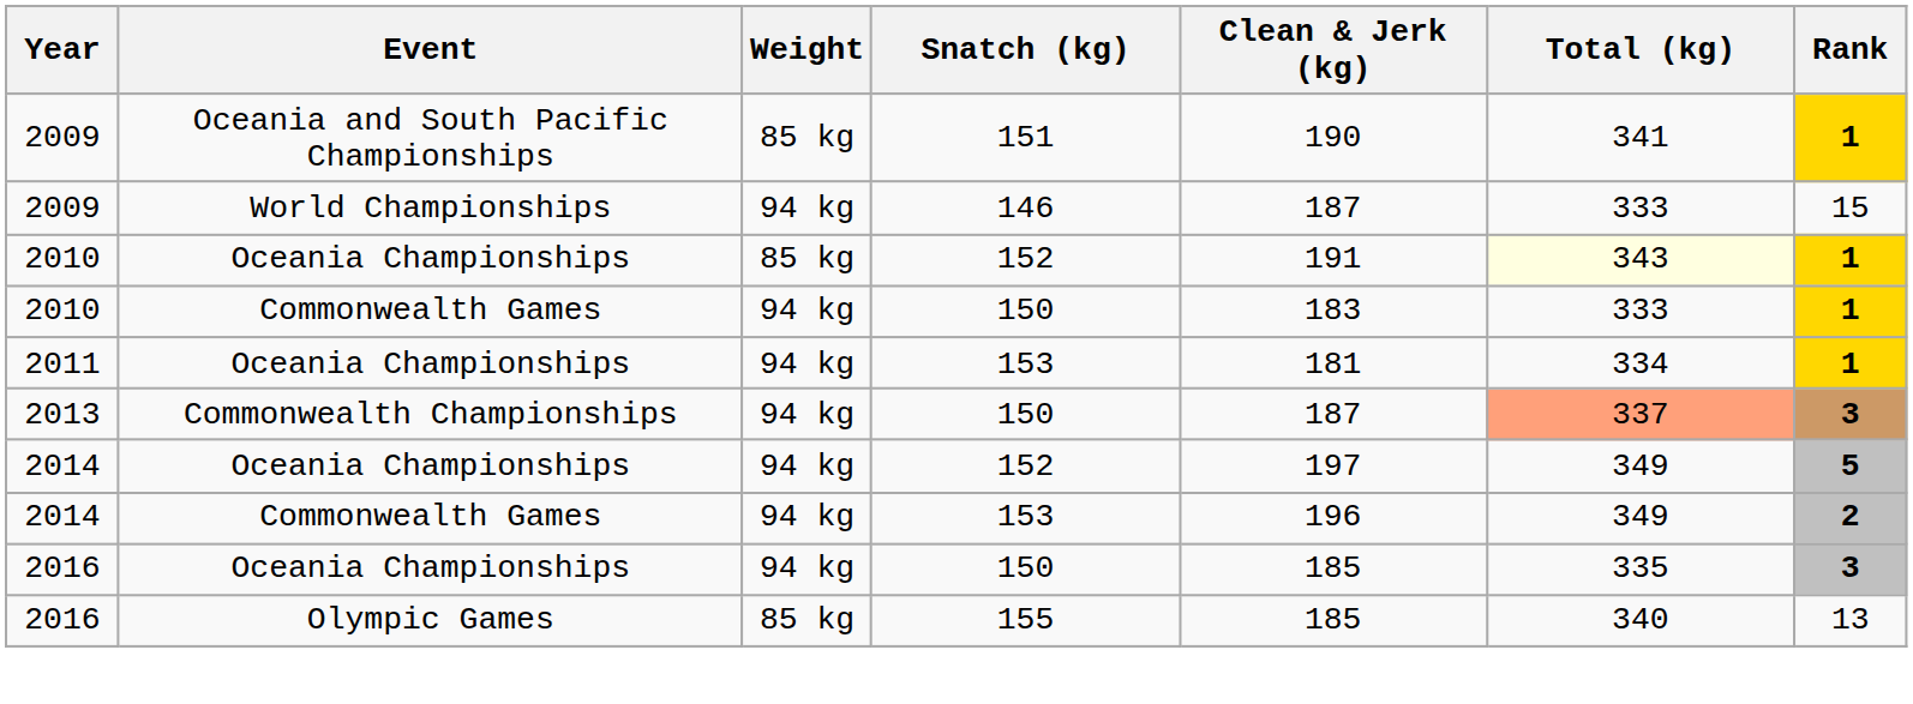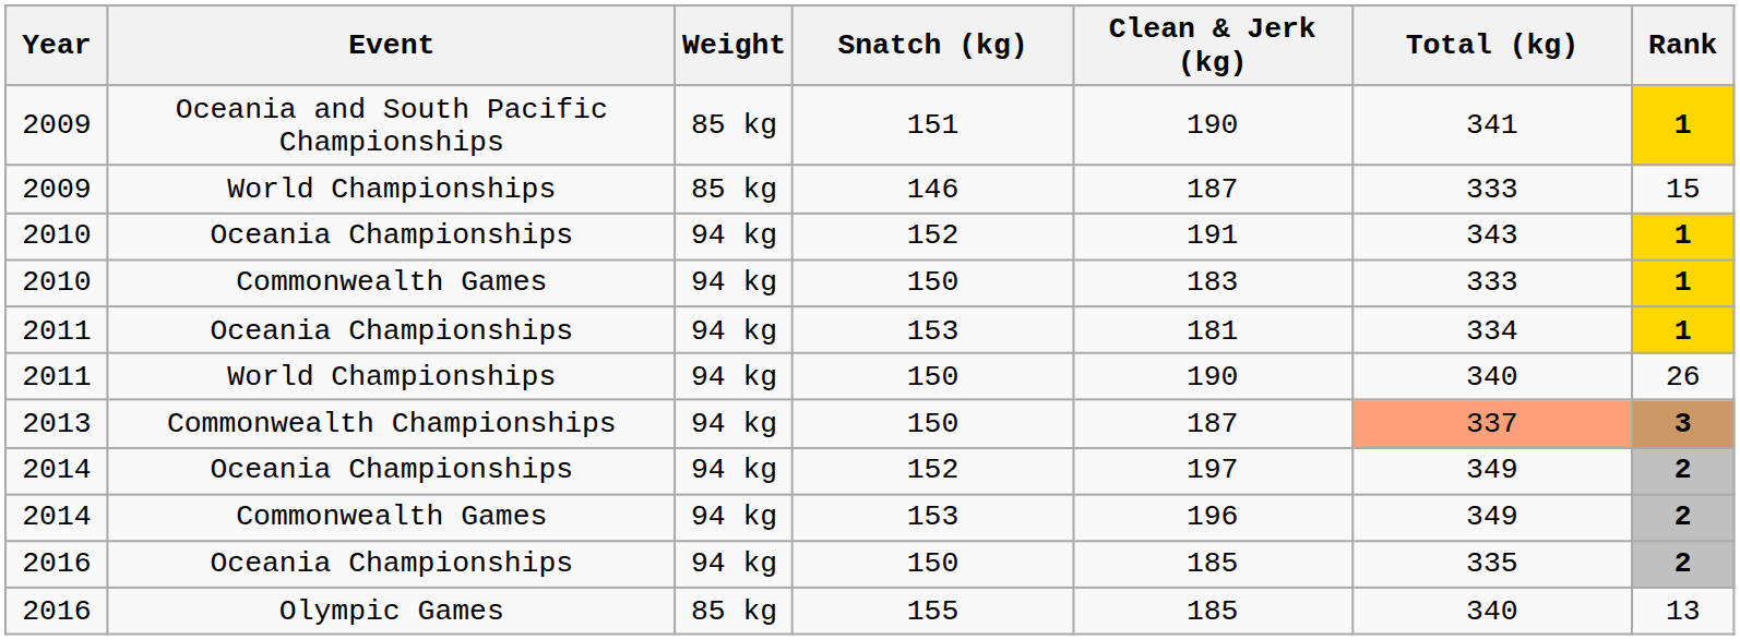 <table class="wikitable" style="text-align:center;">
 <tr>
 <th style="width:40px;">Year</th>
 <th style="width:250px;">Event</th>
 <th style="width:40px;">Weight</th>
 <th style="width:120px;">Snatch (kg)</th>
 <th style="width:120px;">Clean & Jerk (kg)</th>
 <th style="width:120px;">Total (kg)</th>
 <th style="width:40px;">Rank</th>
 </tr>
 <tr>
 <td>2009</td>
 <td>Oceania and South Pacific Championships</td>
 <td>85 kg</td>
 <td>151</td>
 <td>190</td>
 <td>341</td>
 <td style="background-color:gold;"><strong>1</strong></td>
 </tr>
 <tr>
 <td>2009</td>
 <td>World Championships</td>
-<td>94 kg</td>
+<td>85 kg</td>
 <td>146</td>
 <td>187</td>
 <td>333</td>
 <td>15</td>
 </tr>
 <tr>
 <td>2010</td>
 <td>Oceania Championships</td>
-<td>85 kg</td>
+<td>94 kg</td>
 <td>152</td>
 <td>191</td>
-<td style="background: lightyellow;">343</td>
+<td>343</td>
 <td style="background-color:gold;"><strong>1</strong></td>
 </tr>
 <tr>
 <td>2010</td>
 <td>Commonwealth Games</td>
 <td>94 kg</td>
 <td>150</td>
 <td>183</td>
 <td>333</td>
 <td style="background-color:gold;"><strong>1</strong></td>
 </tr>
 <tr>
 <td>2011</td>
 <td>Oceania Championships</td>
 <td>94 kg</td>
 <td>153</td>
 <td>181</td>
 <td>334</td>
 <td style="background-color:gold;"><strong>1</strong></td>
 </tr>
 <tr>
+<td>2011</td>
+<td>World Championships</td>
+<td>94 kg</td>
+<td>150</td>
+<td>190</td>
+<td>340</td>
+<td>26</td>
+</tr>
+<tr>
 <td>2013</td>
 <td>Commonwealth Championships</td>
 <td>94 kg</td>
 <td>150</td>
 <td>187</td>
 <td style="background: lightsalmon;">337</td>
 <td style="background-color:#CC9966;"><strong>3</strong></td>
 </tr>
 <tr>
 <td>2014</td>
 <td>Oceania Championships</td>
 <td>94 kg</td>
 <td>152</td>
 <td>197</td>
 <td>349</td>
-<td style="background-color:silver;"><strong>5</strong></td>
+<td style="background-color:silver;"><strong>2</strong></td>
 </tr>
 <tr>
 <td>2014</td>
 <td>Commonwealth Games</td>
 <td>94 kg</td>
 <td>153</td>
 <td>196</td>
 <td>349</td>
 <td style="background-color:silver;"><strong>2</strong></td>
 </tr>
 <tr>
 <td>2016</td>
 <td>Oceania Championships</td>
 <td>94 kg</td>
 <td>150</td>
 <td>185</td>
 <td>335</td>
-<td style="background-color:silver;"><strong>3</strong></td>
+<td style="background-color:silver;"><strong>2</strong></td>
 </tr>
 <tr>
 <td>2016</td>
 <td>Olympic Games</td>
 <td>85 kg</td>
 <td>155</td>
 <td>185</td>
 <td>340</td>
 <td>13</td>
 </tr>
 </table>
